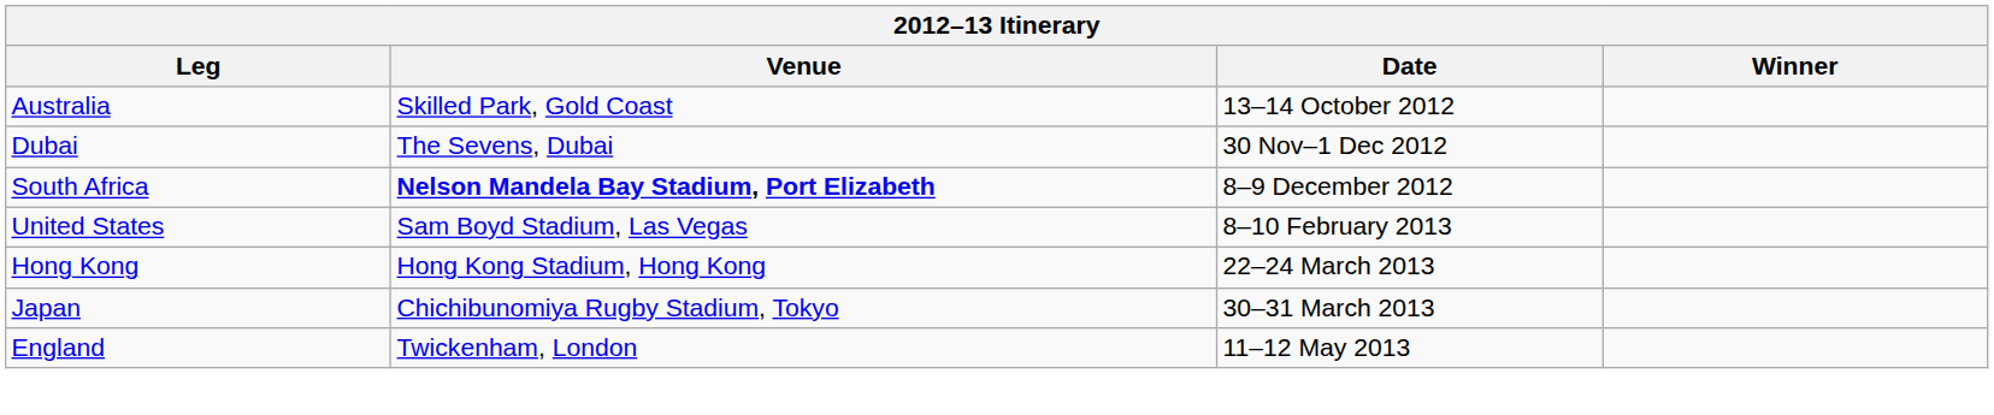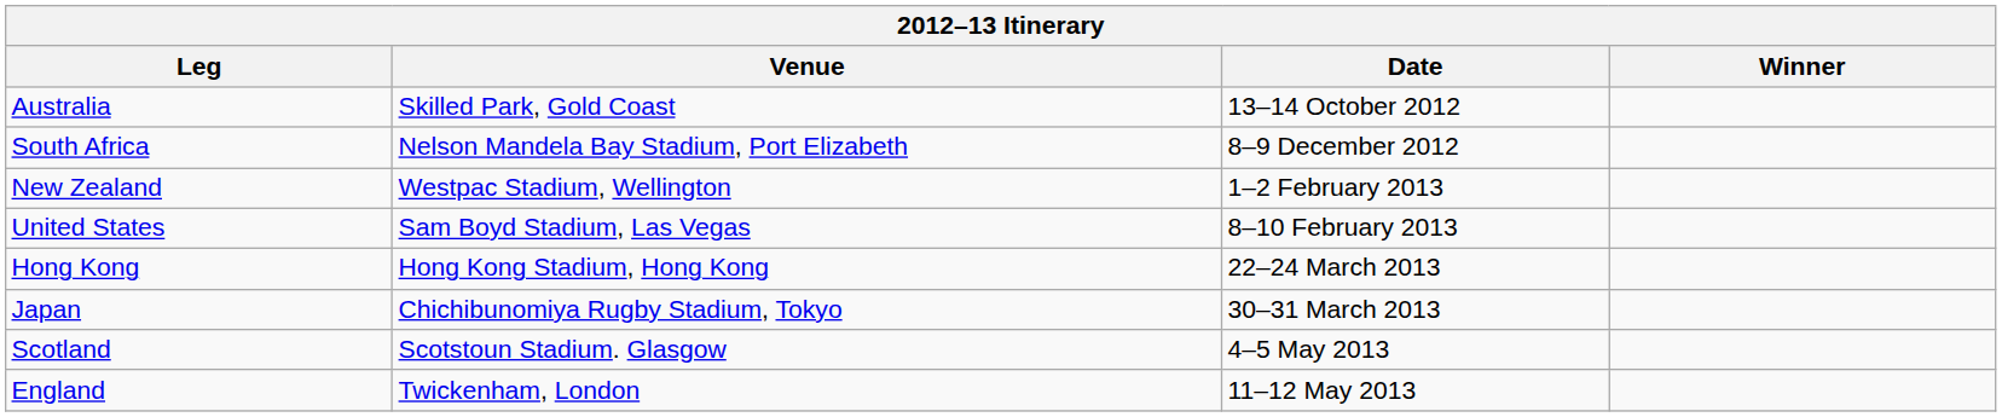 <table class="wikitable" style="text-align:left">
 <tr bgcolor="#efefef">
 <th colspan=4 style="border-right:0px;";>2012–13 Itinerary</th>
 </tr>
 <tr bgcolor="#efefef">
 <th width=7%>Leg</th>
 <th width=15%>Venue</th>
 <th width=7%>Date</th>
 <th width=7%>Winner</th>
 </tr>
 <tr>
 <td><a href='#'>Australia</a></td>
 <td><a href='#'>Skilled Park</a>, <a href='#'>Gold Coast</a></td>
 <td>13–14 October 2012</td>
 <td></td>
 </tr>
 <tr>
-<td><a href='#'>Dubai</a></td>
-<td><a href='#'>The Sevens</a>, <a href='#'>Dubai</a></td>
-<td>30 Nov–1 Dec 2012</td>
+<td><a href='#'>South Africa</a></td>
+<td><a href='#'>Nelson Mandela Bay Stadium</a>, <a href='#'>Port Elizabeth</a></td>
+<td>8–9 December 2012</td>
 <td></td>
 </tr>
 <tr>
-<td><a href='#'>South Africa</a></td>
-<td><strong><a href='#'>Nelson Mandela Bay Stadium</a>, <a href='#'>Port Elizabeth</a></strong></td>
-<td>8–9 December 2012</td>
+<td><a href='#'>New Zealand</a></td>
+<td><a href='#'>Westpac Stadium</a>, <a href='#'>Wellington</a></td>
+<td>1–2 February 2013</td>
 <td></td>
 </tr>
 <tr>
 <td><a href='#'>United States</a></td>
 <td><a href='#'>Sam Boyd Stadium</a>, <a href='#'>Las Vegas</a></td>
 <td>8–10 February 2013</td>
 <td></td>
 </tr>
 <tr>
 <td><a href='#'>Hong Kong</a></td>
 <td><a href='#'>Hong Kong Stadium</a>, <a href='#'>Hong Kong</a></td>
 <td>22–24 March 2013</td>
 <td></td>
 </tr>
 <tr>
 <td><a href='#'>Japan</a></td>
 <td><a href='#'>Chichibunomiya Rugby Stadium</a>, <a href='#'>Tokyo</a></td>
 <td>30–31 March 2013</td>
 <td></td>
 </tr>
 <tr>
+<td><a href='#'>Scotland</a></td>
+<td><a href='#'>Scotstoun Stadium</a>. <a href='#'>Glasgow</a></td>
+<td>4–5 May 2013</td>
+<td></td>
+</tr>
+<tr>
 <td><a href='#'>England</a></td>
 <td><a href='#'>Twickenham</a>, <a href='#'>London</a></td>
 <td>11–12 May 2013</td>
 <td></td>
 </tr>
 </table>
